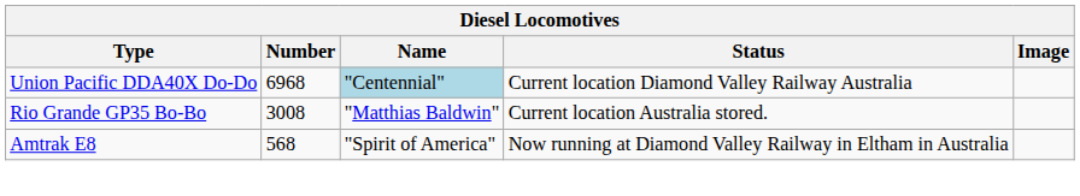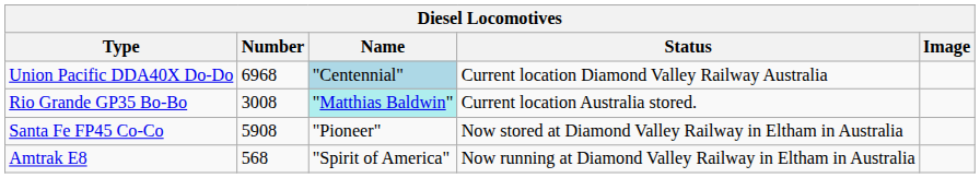 <table class="wikitable">
 <tr>
 <th colspan=5>Diesel Locomotives</th>
 </tr>
 <tr>
 <th>Type</th>
 <th>Number</th>
 <th>Name</th>
 <th>Status</th>
 <th>Image</th>
 </tr>
 <tr>
 <td><a href='#'>Union Pacific DDA40X Do-Do</a></td>
 <td>6968</td>
 <td style="background: lightblue;">"Centennial"</td>
 <td>Current location Diamond Valley Railway Australia</td>
 <td></td>
 </tr>
 <tr>
 <td><a href='#'>Rio Grande GP35 Bo-Bo</a></td>
 <td>3008</td>
-<td>"<a href='#'>Matthias Baldwin</a>"</td>
+<td style="background: paleturquoise;">"<a href='#'>Matthias Baldwin</a>"</td>
 <td>Current location Australia stored.</td>
+<td></td>
+</tr>
+<tr>
+<td><a href='#'>Santa Fe FP45 Co-Co</a></td>
+<td>5908</td>
+<td>"Pioneer"</td>
+<td>Now stored at Diamond Valley Railway in Eltham in Australia</td>
 <td></td>
 </tr>
 <tr>
 <td><a href='#'>Amtrak E8</a></td>
 <td>568</td>
 <td>"Spirit of America"</td>
 <td>Now running at Diamond Valley Railway in Eltham in Australia</td>
 <td></td>
 </tr>
 </table>
